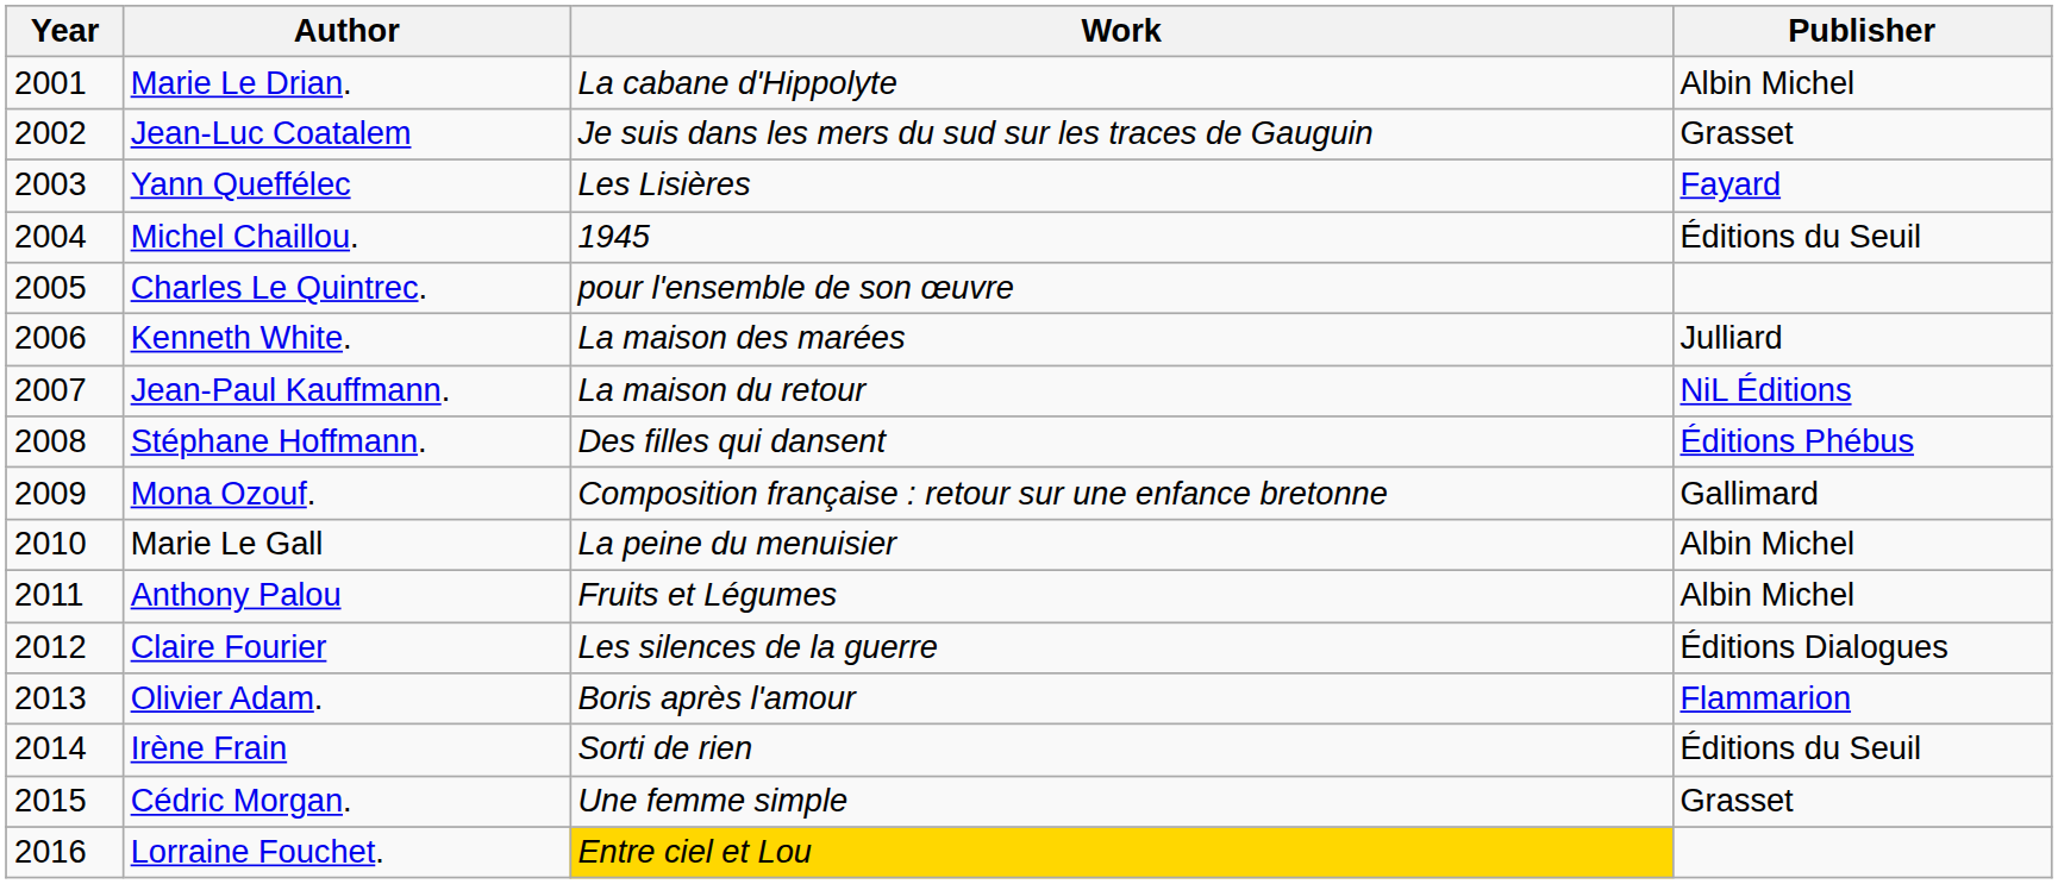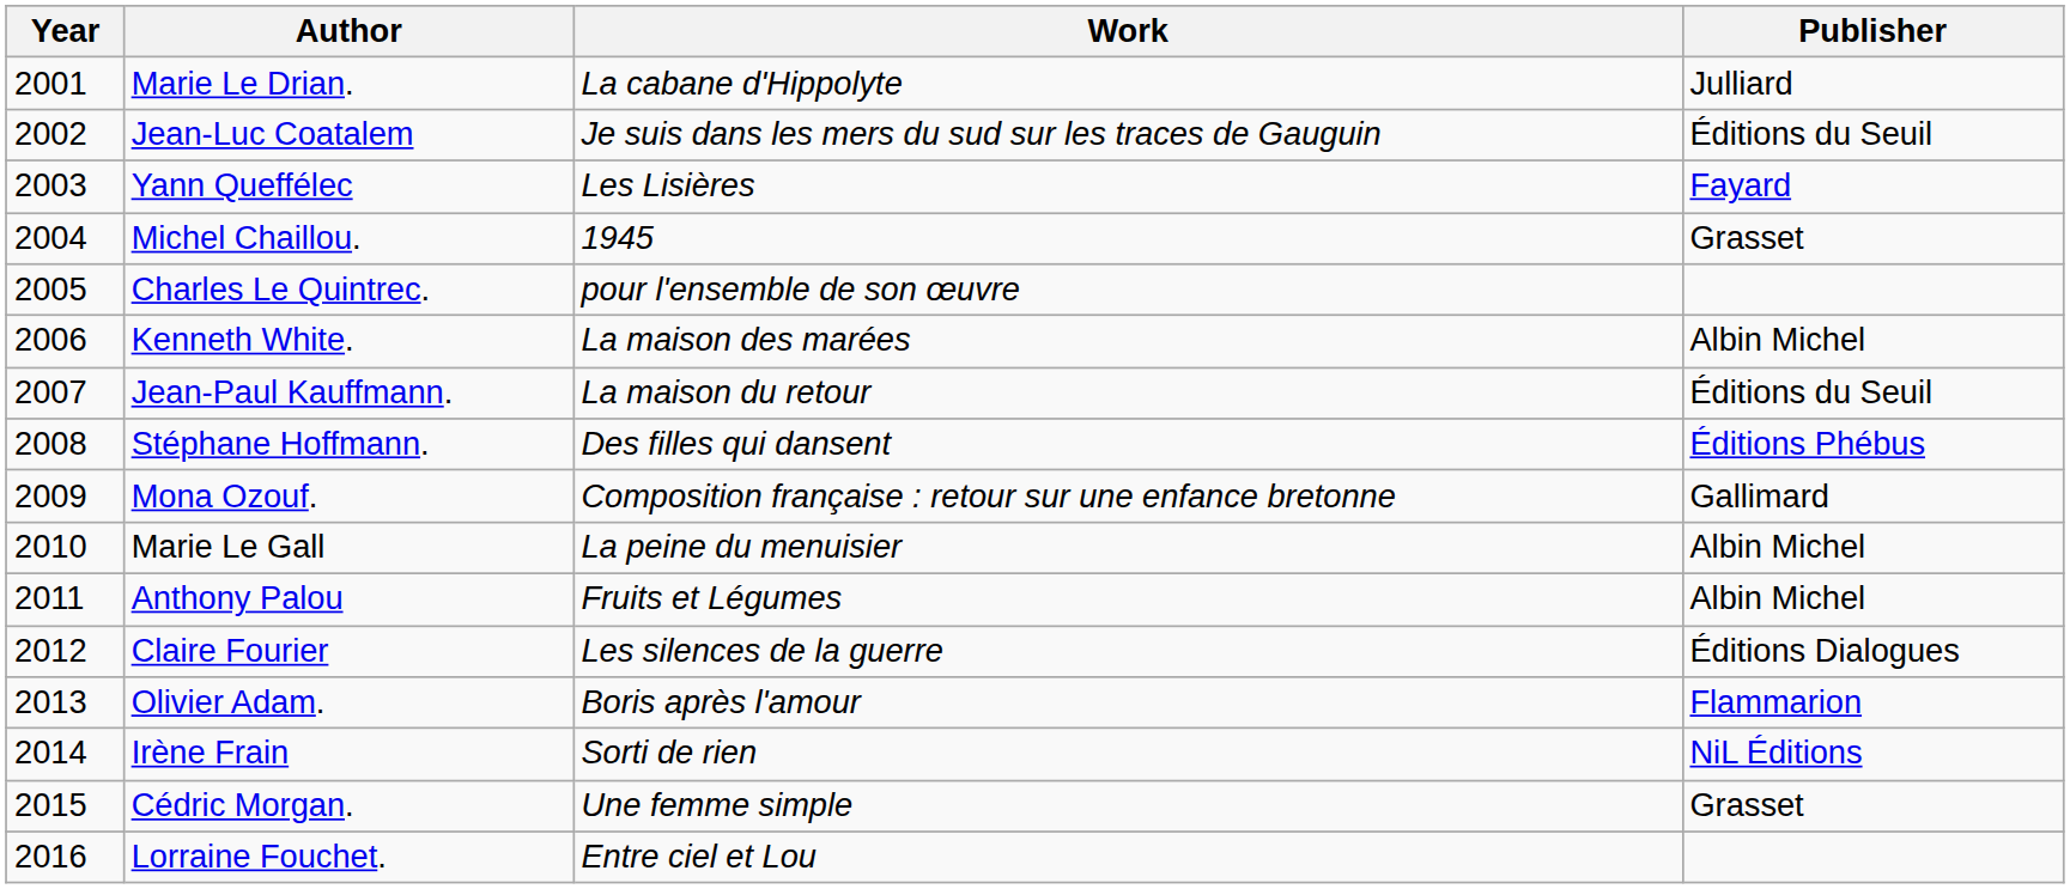 <table class="wikitable sortable" width="80%" align="center" style="margin:1em auto;">
 <tr>
 <th>Year</th>
 <th>Author</th>
 <th>Work</th>
 <th>Publisher</th>
 </tr>
 <tr>
 <td>2001</td>
 <td><a href='#'>Marie Le Drian</a>.</td>
 <td><em>La cabane d'Hippolyte</em></td>
-<td>Albin Michel</td>
+<td>Julliard</td>
 </tr>
 <tr>
 <td>2002</td>
 <td><a href='#'>Jean-Luc Coatalem</a></td>
 <td><em>Je suis dans les mers du sud sur les traces de Gauguin</em></td>
-<td>Grasset</td>
+<td>Éditions du Seuil</td>
 </tr>
 <tr>
 <td>2003</td>
 <td><a href='#'>Yann Queffélec</a></td>
 <td><em>Les Lisières</em></td>
 <td><a href='#'>Fayard</a></td>
 </tr>
 <tr>
 <td>2004</td>
 <td><a href='#'>Michel Chaillou</a>.</td>
 <td><em>1945</em></td>
-<td>Éditions du Seuil</td>
+<td>Grasset</td>
 </tr>
 <tr>
 <td>2005</td>
 <td><a href='#'>Charles Le Quintrec</a>.</td>
 <td><em>pour l'ensemble de son œuvre</em></td>
 <td></td>
 </tr>
 <tr>
 <td>2006</td>
 <td><a href='#'>Kenneth White</a>.</td>
 <td><em>La maison des marées</em></td>
-<td>Julliard</td>
+<td>Albin Michel</td>
 </tr>
 <tr>
 <td>2007</td>
 <td><a href='#'>Jean-Paul Kauffmann</a>.</td>
 <td><em>La maison du retour</em></td>
-<td><a href='#'>NiL Éditions</a></td>
+<td>Éditions du Seuil</td>
 </tr>
 <tr>
 <td>2008</td>
 <td><a href='#'>Stéphane Hoffmann</a>.</td>
 <td><em>Des filles qui dansent</em></td>
 <td><a href='#'>Éditions Phébus</a></td>
 </tr>
 <tr>
 <td>2009</td>
 <td><a href='#'>Mona Ozouf</a>.</td>
 <td><em>Composition française : retour sur une enfance bretonne</em></td>
 <td>Gallimard</td>
 </tr>
 <tr>
 <td>2010</td>
 <td>Marie Le Gall</td>
 <td><em>La peine du menuisier </em></td>
 <td>Albin Michel</td>
 </tr>
 <tr>
 <td>2011</td>
 <td><a href='#'>Anthony Palou</a></td>
 <td><em>Fruits et Légumes</em></td>
 <td>Albin Michel</td>
 </tr>
 <tr>
 <td>2012</td>
 <td><a href='#'>Claire Fourier</a></td>
 <td><em>Les silences de la guerre</em></td>
 <td>Éditions Dialogues</td>
 </tr>
 <tr>
 <td>2013</td>
 <td><a href='#'>Olivier Adam</a>.</td>
 <td><em>Boris après l'amour</em></td>
 <td><a href='#'>Flammarion</a></td>
 </tr>
 <tr>
 <td>2014</td>
 <td><a href='#'>Irène Frain</a></td>
 <td><em>Sorti de rien</em></td>
-<td>Éditions du Seuil</td>
+<td><a href='#'>NiL Éditions</a></td>
 </tr>
 <tr>
 <td>2015</td>
 <td><a href='#'>Cédric Morgan</a>.</td>
 <td><em>Une femme simple</em></td>
 <td>Grasset</td>
 </tr>
 <tr>
 <td>2016</td>
 <td><a href='#'>Lorraine Fouchet</a>.</td>
-<td style="background: gold;"><em>Entre ciel et Lou</em></td>
+<td><em>Entre ciel et Lou</em></td>
 <td></td>
 </tr>
 </table>
